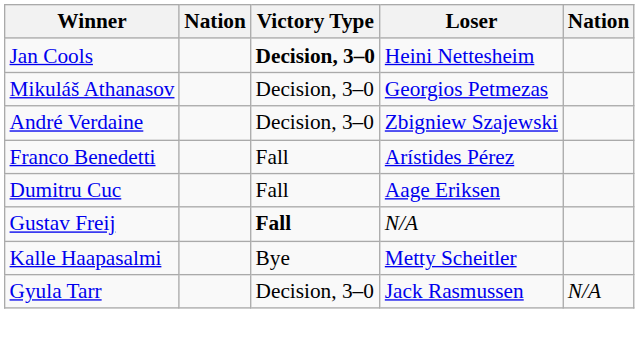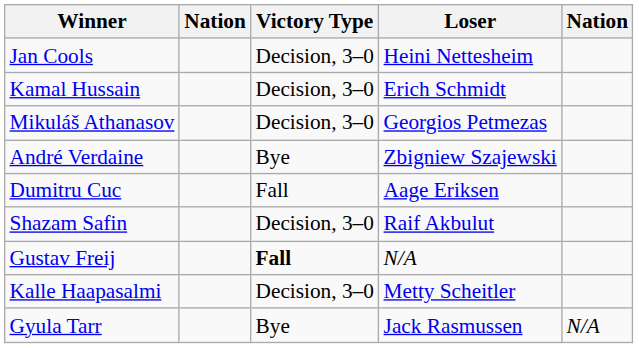 <table class="wikitable sortable" style="text-align:left;">
 <tr>
 <th>Winner</th>
 <th>Nation</th>
 <th>Victory Type</th>
 <th>Loser</th>
 <th>Nation</th>
 </tr>
 <tr>
 <td><a href='#'>Jan Cools</a></td>
 <td></td>
-<td><strong>Decision, 3–0</strong></td>
+<td>Decision, 3–0</td>
 <td><a href='#'>Heini Nettesheim</a></td>
+<td></td>
+</tr>
+<tr>
+<td><a href='#'>Kamal Hussain</a></td>
+<td></td>
+<td>Decision, 3–0</td>
+<td><a href='#'>Erich Schmidt</a></td>
 <td></td>
 </tr>
 <tr>
 <td><a href='#'>Mikuláš Athanasov</a></td>
 <td></td>
 <td>Decision, 3–0</td>
 <td><a href='#'>Georgios Petmezas</a></td>
 <td></td>
 </tr>
 <tr>
 <td><a href='#'>André Verdaine</a></td>
 <td></td>
-<td>Decision, 3–0</td>
+<td>Bye</td>
 <td><a href='#'>Zbigniew Szajewski</a></td>
-<td></td>
-</tr>
-<tr>
-<td><a href='#'>Franco Benedetti</a></td>
-<td></td>
-<td>Fall</td>
-<td><a href='#'>Arístides Pérez</a></td>
 <td></td>
 </tr>
 <tr>
 <td><a href='#'>Dumitru Cuc</a></td>
 <td></td>
 <td>Fall</td>
 <td><a href='#'>Aage Eriksen</a></td>
+<td></td>
+</tr>
+<tr>
+<td><a href='#'>Shazam Safin</a></td>
+<td></td>
+<td>Decision, 3–0</td>
+<td><a href='#'>Raif Akbulut</a></td>
 <td></td>
 </tr>
 <tr>
 <td><a href='#'>Gustav Freij</a></td>
 <td></td>
 <td><strong>Fall</strong></td>
 <td><em>N/A</em></td>
 <td></td>
 </tr>
 <tr>
 <td><a href='#'>Kalle Haapasalmi</a></td>
 <td></td>
-<td>Bye</td>
+<td>Decision, 3–0</td>
 <td><a href='#'>Metty Scheitler</a></td>
 <td></td>
 </tr>
 <tr>
 <td><a href='#'>Gyula Tarr</a></td>
 <td></td>
-<td>Decision, 3–0</td>
+<td>Bye</td>
 <td><a href='#'>Jack Rasmussen</a></td>
 <td><em>N/A</em></td>
 </tr>
 </table>
